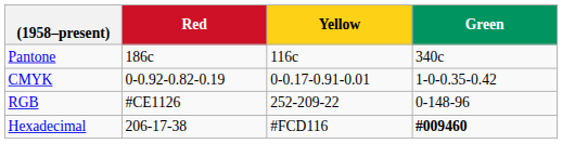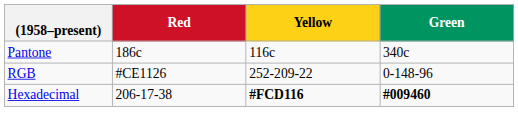 <table class="wikitable" width="600px" border="1" cellpadding="2" cellspacing="0" style="background: #f9f9f9; border: 1px solid #aaaaaa; border-collapse: collapse; white-space: nowrap; text-align: left">
 <tr style="text-align: center; background: #eee">
 <th><br>(1958–present)</th>
 <th style="background:#CE1126; color:#FFF; width:150px">Red</th>
 <th style="background:#FCD116; color:#000; width:150px">Yellow</th>
 <th style="background:#009460; color:#FFF; width:150px">Green</th>
 </tr>
 <tr>
 <td><a href='#'>Pantone</a></td>
 <td>186c</td>
 <td>116c</td>
 <td>340c</td>
 </tr>
 <tr>
-<td><a href='#'>CMYK</a></td>
-<td>0-0.92-0.82-0.19</td>
-<td>0-0.17-0.91-0.01</td>
-<td>1-0-0.35-0.42</td>
-</tr>
-<tr>
 <td><a href='#'>RGB</a></td>
 <td>#CE1126</td>
 <td>252-209-22</td>
 <td>0-148-96</td>
 </tr>
 <tr>
 <td><a href='#'>Hexadecimal</a></td>
 <td>206-17-38</td>
-<td>#FCD116</td>
+<td><strong>#FCD116</strong></td>
 <td><strong>#009460</strong></td>
 </tr>
 </table>
